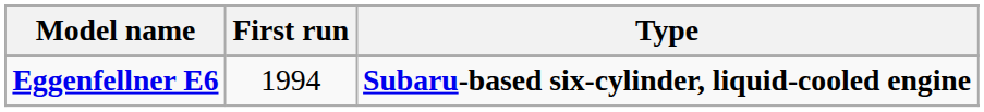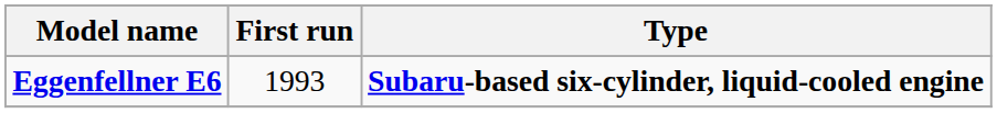 <table class="wikitable" align=center style="font-size:90%;">
 <tr>
 </tr>
 <tr style="background:#efefef;">
 <th>Model name</th>
 <th>First run</th>
 <th>Type</th>
 </tr>
 <tr>
 <td align=left><strong><a href='#'>Eggenfellner E6</a></strong></td>
-<td align=center>1994</td>
+<td align=center>1993</td>
 <td align=left><strong><a href='#'>Subaru</a>-based six-cylinder, liquid-cooled engine</strong></td>
 </tr>
 <tr>
 </tr>
 </table>
